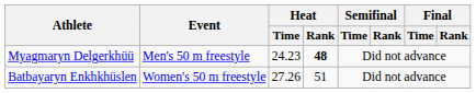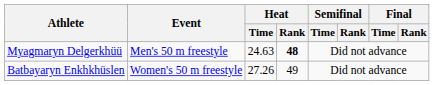 <table class=wikitable style="font-size:90%">
 <tr>
 <th rowspan="2">Athlete</th>
 <th rowspan="2">Event</th>
 <th colspan="2">Heat</th>
 <th colspan="2">Semifinal</th>
 <th colspan="2">Final</th>
 </tr>
 <tr style="font-size:95%">
 <th>Time</th>
 <th>Rank</th>
 <th>Time</th>
 <th>Rank</th>
 <th>Time</th>
 <th>Rank</th>
 </tr>
 <tr align=center>
 <td align=left><a href='#'>Myagmaryn Delgerkhüü</a></td>
 <td align=left><a href='#'>Men's 50 m freestyle</a></td>
-<td>24.23</td>
+<td>24.63</td>
 <td><strong>48</strong></td>
 <td colspan="4">Did not advance</td>
 </tr>
 <tr align=center>
 <td align=left><a href='#'>Batbayaryn Enkhkhüslen</a></td>
 <td align=left><a href='#'>Women's 50 m freestyle</a></td>
 <td>27.26</td>
-<td>51</td>
+<td>49</td>
 <td colspan="4">Did not advance</td>
 </tr>
 </table>
